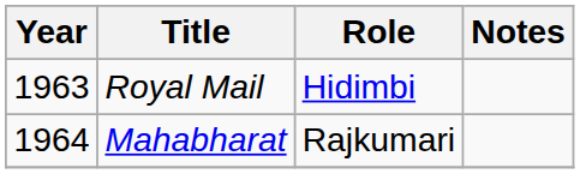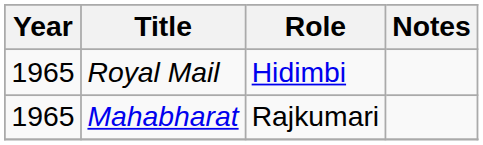 <table class="wikitable sortable">
 <tr>
 <th>Year</th>
 <th>Title</th>
 <th>Role</th>
 <th class="unsortable">Notes</th>
 </tr>
 <tr>
-<td>1963</td>
+<td>1965</td>
 <td><em>Royal Mail</em></td>
 <td><a href='#'>Hidimbi</a></td>
 <td></td>
 </tr>
 <tr>
-<td>1964</td>
+<td>1965</td>
 <td><em><a href='#'>Mahabharat</a></em></td>
 <td>Rajkumari</td>
 <td></td>
 </tr>
 <tr>
 </tr>
 </table>
